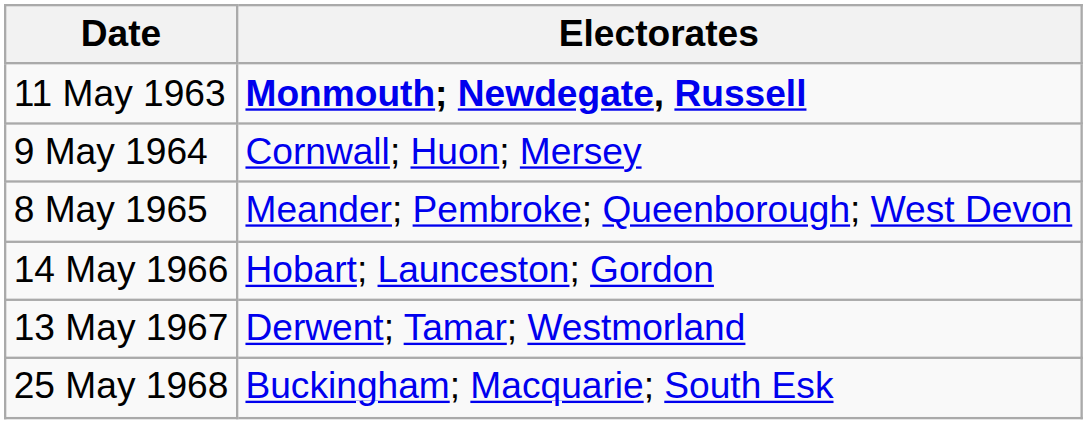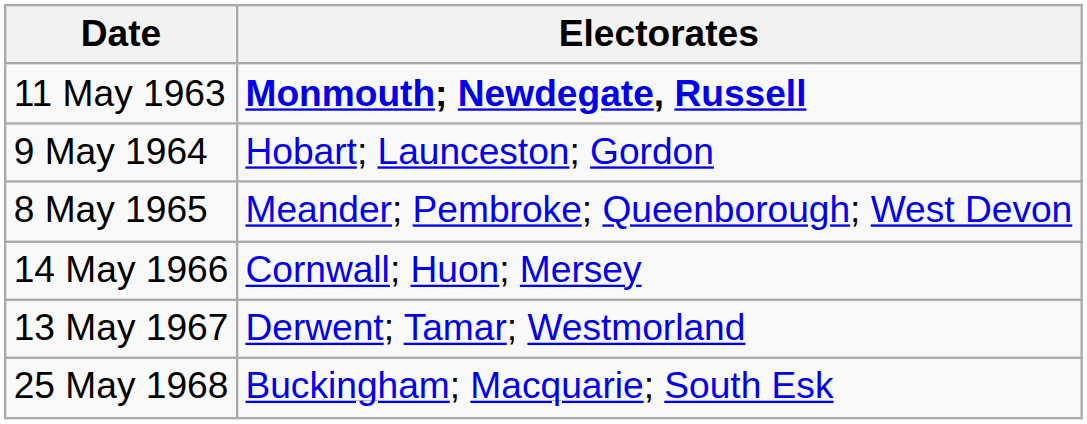 <table class=wikitable>
 <tr>
 <th>Date</th>
 <th>Electorates</th>
 </tr>
 <tr>
 <td>11 May 1963</td>
 <td><strong><a href='#'>Monmouth</a>; <a href='#'>Newdegate</a>, <a href='#'>Russell</a></strong></td>
 </tr>
 <tr>
 <td>9 May 1964</td>
-<td><a href='#'>Cornwall</a>; <a href='#'>Huon</a>; <a href='#'>Mersey</a></td>
+<td><a href='#'>Hobart</a>; <a href='#'>Launceston</a>; <a href='#'>Gordon</a></td>
 </tr>
 <tr>
 <td>8 May 1965</td>
 <td><a href='#'>Meander</a>; <a href='#'>Pembroke</a>; <a href='#'>Queenborough</a>; <a href='#'>West Devon</a></td>
 </tr>
 <tr>
 <td>14 May 1966</td>
-<td><a href='#'>Hobart</a>; <a href='#'>Launceston</a>; <a href='#'>Gordon</a></td>
+<td><a href='#'>Cornwall</a>; <a href='#'>Huon</a>; <a href='#'>Mersey</a></td>
 </tr>
 <tr>
 <td>13 May 1967</td>
 <td><a href='#'>Derwent</a>; <a href='#'>Tamar</a>; <a href='#'>Westmorland</a></td>
 </tr>
 <tr>
 <td>25 May 1968</td>
 <td><a href='#'>Buckingham</a>; <a href='#'>Macquarie</a>; <a href='#'>South Esk</a></td>
 </tr>
 </table>
